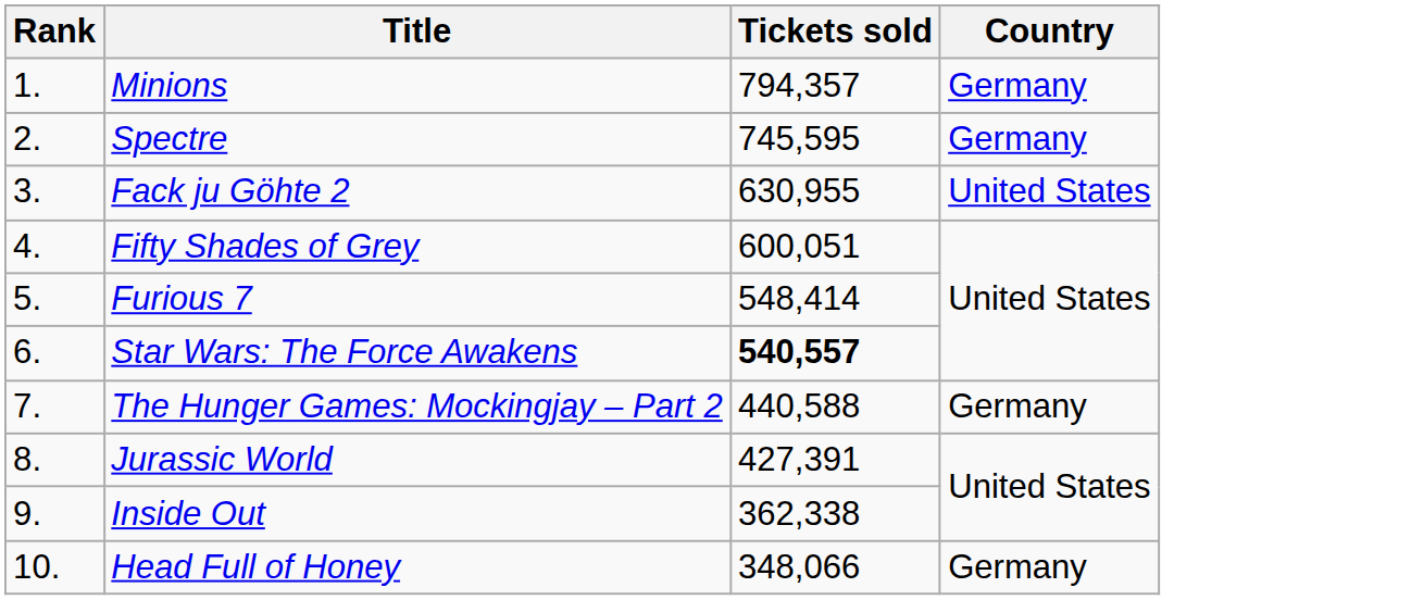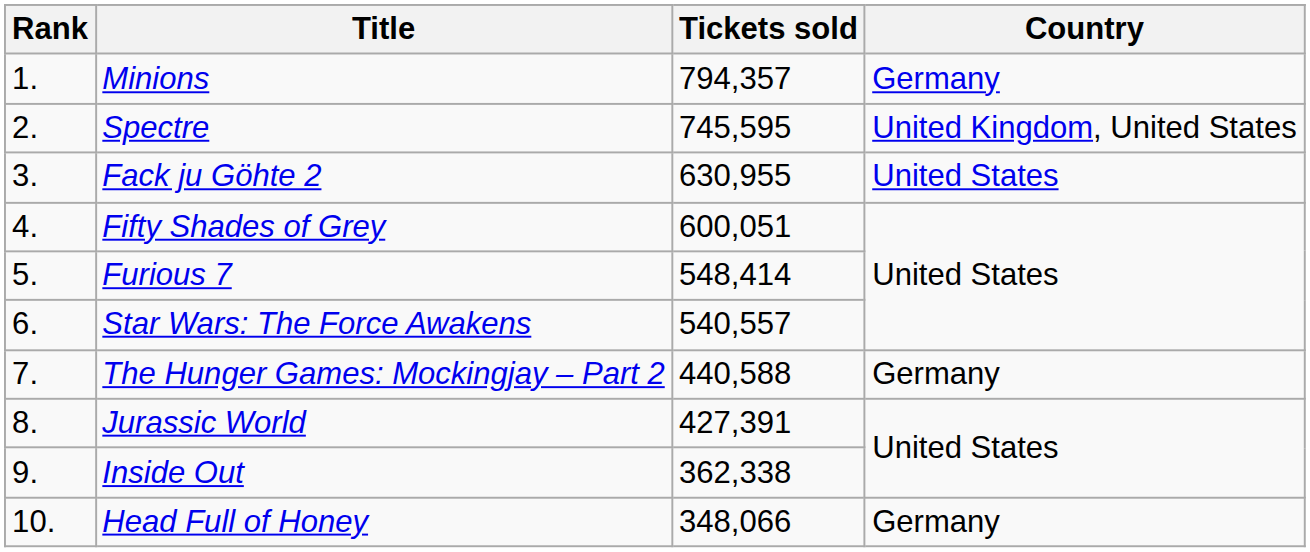 <table class="wikitable sortable">
 <tr>
 <th>Rank</th>
 <th>Title</th>
 <th>Tickets sold</th>
 <th>Country</th>
 </tr>
 <tr>
 <td>1.</td>
 <td><em><a href='#'>Minions</a></em></td>
 <td>794,357</td>
 <td rowspan="1"><a href='#'>Germany</a></td>
 </tr>
 <tr>
 <td>2.</td>
 <td><em><a href='#'>Spectre</a></em></td>
 <td>745,595</td>
-<td rowspan="1"><a href='#'>Germany</a></td>
+<td rowspan="1"><a href='#'>United Kingdom</a>, United States</td>
 </tr>
 <tr>
 <td>3.</td>
 <td><em><a href='#'>Fack ju Göhte 2</a></em></td>
 <td>630,955</td>
 <td rowspan="1"><a href='#'>United States</a></td>
 </tr>
 <tr>
 <td>4.</td>
 <td><em><a href='#'>Fifty Shades of Grey</a></em></td>
 <td>600,051</td>
 <td rowspan="3">United States</td>
 </tr>
 <tr>
 <td>5.</td>
 <td><em><a href='#'>Furious 7</a></em></td>
 <td>548,414</td>
 </tr>
 <tr>
 <td>6.</td>
 <td><em><a href='#'>Star Wars: The Force Awakens</a></em></td>
-<td><strong>540,557</strong></td>
+<td>540,557</td>
 </tr>
 <tr>
 <td>7.</td>
 <td><em><a href='#'>The Hunger Games: Mockingjay – Part 2</a></em></td>
 <td>440,588</td>
 <td rowspan="1">Germany</td>
 </tr>
 <tr>
 <td>8.</td>
 <td><em><a href='#'>Jurassic World</a></em></td>
 <td>427,391</td>
 <td rowspan="2">United States</td>
 </tr>
 <tr>
 <td>9.</td>
 <td><em><a href='#'>Inside Out</a></em></td>
 <td>362,338</td>
 </tr>
 <tr>
 <td>10.</td>
 <td><em><a href='#'>Head Full of Honey</a></em></td>
 <td>348,066</td>
 <td rowspan="1">Germany</td>
 </tr>
 </table>
